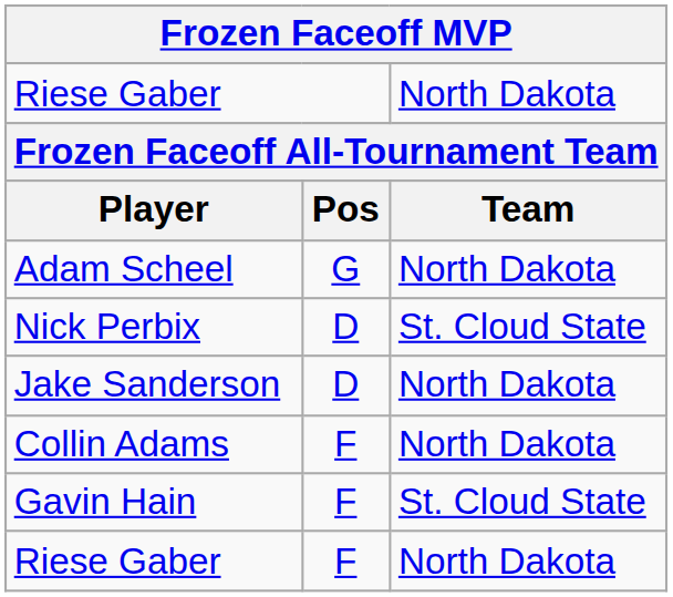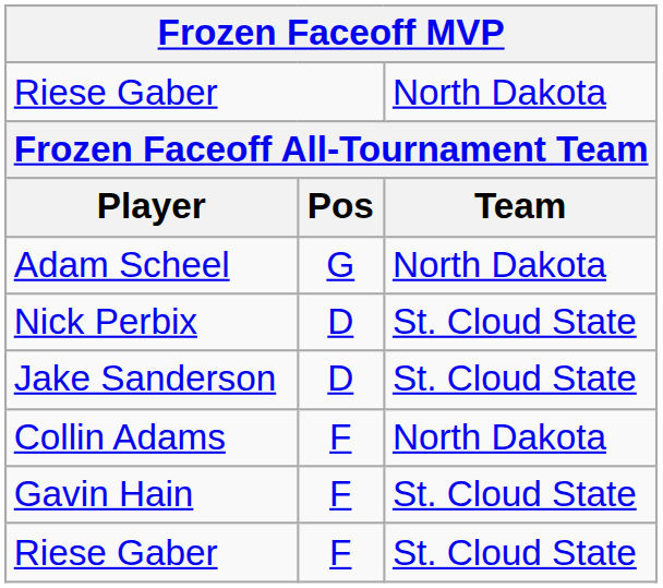 <table class="wikitable">
 <tr>
 <th colspan=3><a href='#'>Frozen Faceoff MVP</a></th>
 </tr>
 <tr>
 <td colspan=2><a href='#'>Riese Gaber</a></td>
 <td><a href='#'>North Dakota</a></td>
 </tr>
 <tr>
 <th colspan=3><a href='#'>Frozen Faceoff All-Tournament Team</a></th>
 </tr>
 <tr>
 <th>Player</th>
 <th>Pos</th>
 <th>Team</th>
 </tr>
 <tr>
 <td><a href='#'>Adam Scheel</a></td>
 <td style="text-align:center;"><a href='#'>G</a></td>
 <td><a href='#'>North Dakota</a></td>
 </tr>
 <tr>
 <td><a href='#'>Nick Perbix</a></td>
 <td style="text-align:center;"><a href='#'>D</a></td>
 <td><a href='#'>St. Cloud State</a></td>
 </tr>
 <tr>
 <td><a href='#'>Jake Sanderson</a></td>
 <td style="text-align:center;"><a href='#'>D</a></td>
-<td><a href='#'>North Dakota</a></td>
+<td><a href='#'>St. Cloud State</a></td>
 </tr>
 <tr>
 <td><a href='#'>Collin Adams</a></td>
 <td style="text-align:center;"><a href='#'>F</a></td>
 <td><a href='#'>North Dakota</a></td>
 </tr>
 <tr>
 <td><a href='#'>Gavin Hain</a></td>
 <td style="text-align:center;"><a href='#'>F</a></td>
 <td><a href='#'>St. Cloud State</a></td>
 </tr>
 <tr>
 <td><a href='#'>Riese Gaber</a></td>
 <td style="text-align:center;"><a href='#'>F</a></td>
-<td><a href='#'>North Dakota</a></td>
+<td><a href='#'>St. Cloud State</a></td>
 </tr>
 </table>
